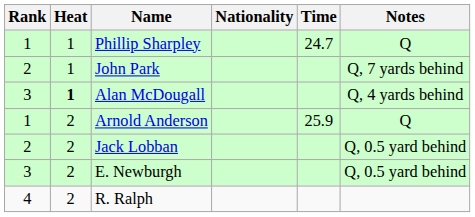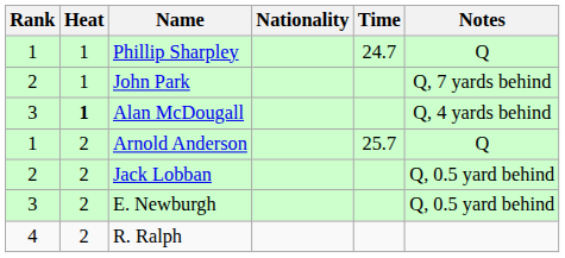 <table class="wikitable sortable" style="text-align:center">
 <tr>
 <th>Rank</th>
 <th>Heat</th>
 <th>Name</th>
 <th>Nationality</th>
 <th>Time</th>
 <th>Notes</th>
 </tr>
 <tr bgcolor=ccffcc>
 <td>1</td>
 <td>1</td>
 <td align=left><a href='#'>Phillip Sharpley</a></td>
 <td align=left></td>
 <td>24.7</td>
 <td>Q</td>
 </tr>
 <tr bgcolor=ccffcc>
 <td>2</td>
 <td>1</td>
 <td align=left><a href='#'>John Park</a></td>
 <td align=left></td>
 <td></td>
 <td>Q, 7 yards behind</td>
 </tr>
 <tr bgcolor=ccffcc>
 <td>3</td>
 <td><strong>1</strong></td>
 <td align=left><a href='#'>Alan McDougall</a></td>
 <td align=left></td>
 <td></td>
 <td>Q, 4 yards behind</td>
 </tr>
 <tr bgcolor=ccffcc>
 <td>1</td>
 <td>2</td>
 <td align=left><a href='#'>Arnold Anderson</a></td>
 <td align=left></td>
-<td>25.9</td>
+<td>25.7</td>
 <td>Q</td>
 </tr>
 <tr bgcolor=ccffcc>
 <td>2</td>
 <td>2</td>
 <td align=left><a href='#'>Jack Lobban</a></td>
 <td align=left></td>
 <td></td>
 <td>Q, 0.5 yard behind</td>
 </tr>
 <tr bgcolor=ccffcc>
 <td>3</td>
 <td>2</td>
 <td align=left>E. Newburgh</td>
 <td align=left></td>
 <td></td>
 <td>Q, 0.5 yard behind</td>
 </tr>
 <tr>
 <td>4</td>
 <td>2</td>
 <td align=left>R. Ralph</td>
 <td align=left></td>
 <td></td>
 <td></td>
 </tr>
 </table>
